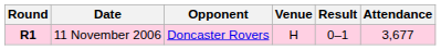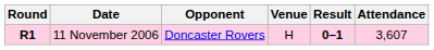 <table class="wikitable sortable" style="text-align:center;">
 <tr>
 <th>Round</th>
 <th>Date</th>
 <th>Opponent</th>
 <th>Venue</th>
 <th>Result</th>
 <th>Attendance</th>
 </tr>
 <tr style="background:#ffd0e3;">
 <td><strong>R1</strong></td>
 <td>11 November 2006</td>
 <td><a href='#'>Doncaster Rovers</a></td>
 <td>H</td>
-<td>0–1</td>
-<td>3,677</td>
+<td><strong>0–1</strong></td>
+<td>3,607</td>
 </tr>
 </table>
